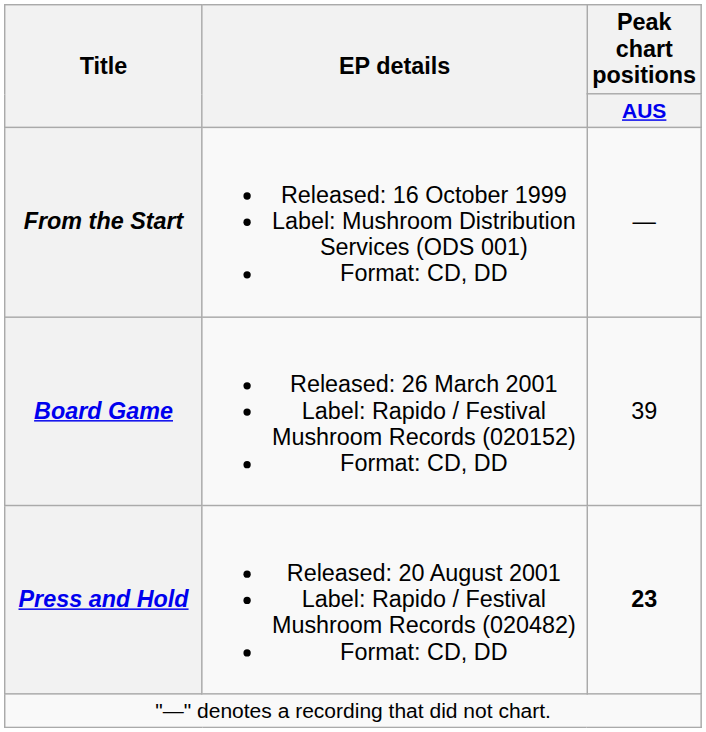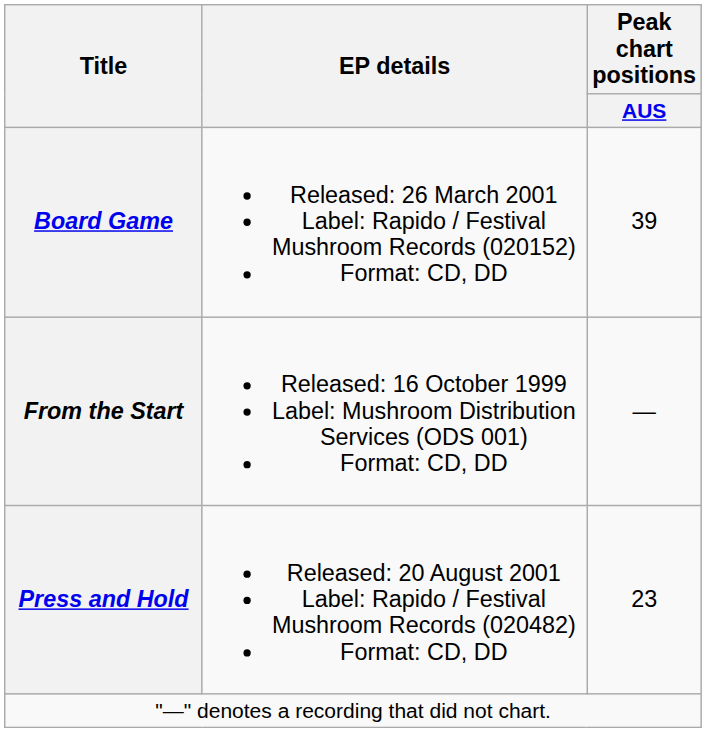 <table class="wikitable plainrowheaders" style="text-align:center;" border="1">
 <tr>
 <th scope="col" rowspan="2" style="width:8em;">Title</th>
 <th scope="col" rowspan="2" style="width:16em;">EP details</th>
 <th scope="col" colspan="1">Peak chart positions</th>
 </tr>
 <tr>
 <th scope="col" style="width:2.2em;font-size:90%;"><a href='#'>AUS</a><br></th>
 </tr>
 <tr>
+<th scope="row"><em><a href='#'>Board Game</a></em></th>
+<td><br><ul><li>Released: 26 March 2001</li><li>Label: Rapido / Festival Mushroom Records (020152)</li><li>Format: CD, DD</li></ul></td>
+<td>39</td>
+</tr>
+<tr>
 <th scope="row"><em>From the Start</em></th>
 <td><br><ul><li>Released: 16 October 1999</li><li>Label: Mushroom Distribution Services (ODS 001)</li><li>Format: CD, DD</li></ul></td>
 <td>—</td>
 </tr>
 <tr>
-<th scope="row"><em><a href='#'>Board Game</a></em></th>
-<td><br><ul><li>Released: 26 March 2001</li><li>Label: Rapido / Festival Mushroom Records (020152)</li><li>Format: CD, DD</li></ul></td>
-<td>39</td>
-</tr>
-<tr>
 <th scope="row"><em><a href='#'>Press and Hold</a></em></th>
 <td><br><ul><li>Released: 20 August 2001</li><li>Label: Rapido / Festival Mushroom Records (020482)</li><li>Format: CD, DD</li></ul></td>
-<td><strong>23</strong></td>
+<td>23</td>
 </tr>
 <tr>
 <td colspan="3" style="font-size:90%">"—" denotes a recording that did not chart.</td>
 </tr>
 </table>
